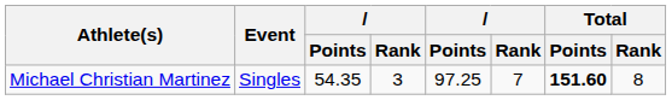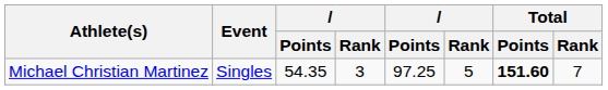 <table class="wikitable">
 <tr>
 <th rowspan="2">Athlete(s)</th>
 <th rowspan="2">Event</th>
 <th colspan="2">/</th>
 <th colspan="2">/</th>
 <th colspan="2">Total</th>
 </tr>
 <tr>
 <th>Points</th>
 <th>Rank</th>
 <th>Points</th>
 <th>Rank</th>
 <th>Points</th>
 <th>Rank</th>
 </tr>
 <tr>
 <td><a href='#'>Michael Christian Martinez</a></td>
 <td><a href='#'>Singles</a></td>
 <td align="center">54.35</td>
 <td align="center">3</td>
 <td align="center">97.25</td>
+<td align="center">5</td>
+<td align="center"><strong>151.60</strong></td>
 <td align="center">7</td>
-<td align="center"><strong>151.60</strong></td>
-<td align="center">8</td>
 </tr>
 </table>
